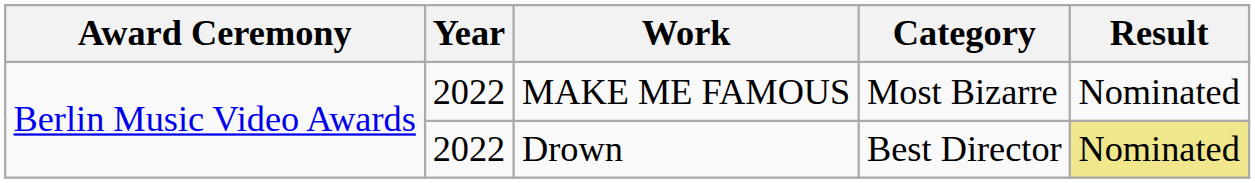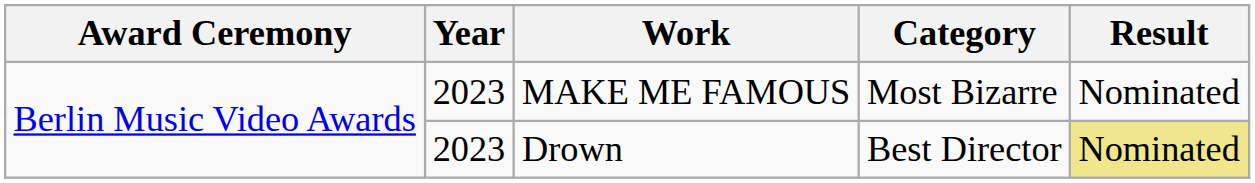 <table class="wikitable">
 <tr>
 <th>Award Ceremony</th>
 <th>Year</th>
 <th>Work</th>
 <th>Category</th>
 <th>Result</th>
 </tr>
 <tr>
 <td rowspan="2"><a href='#'>Berlin Music Video Awards</a></td>
-<td>2022</td>
+<td>2023</td>
 <td>MAKE ME FAMOUS</td>
 <td>Most Bizarre</td>
 <td>Nominated</td>
 </tr>
 <tr>
-<td>2022</td>
+<td>2023</td>
 <td>Drown</td>
 <td>Best Director</td>
 <td style="background: khaki;">Nominated</td>
 </tr>
 </table>
